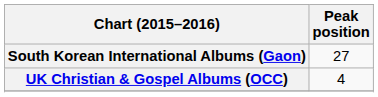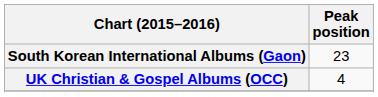 <table class="wikitable sortable plainrowheaders" style="text-align:center">
 <tr>
 <th scope="col">Chart (2015–2016)</th>
 <th scope="col">Peak<br> position</th>
 </tr>
 <tr>
 <th scope="row">South Korean International Albums (<a href='#'>Gaon</a>)</th>
-<td>27</td>
+<td>23</td>
 </tr>
 <tr>
 <th scope="row"><a href='#'>UK Christian & Gospel Albums</a> (<a href='#'>OCC</a>)</th>
 <td align="center">4</td>
 </tr>
 <tr>
 </tr>
 <tr>
 </tr>
 <tr>
 </tr>
 <tr>
 </tr>
 </table>
